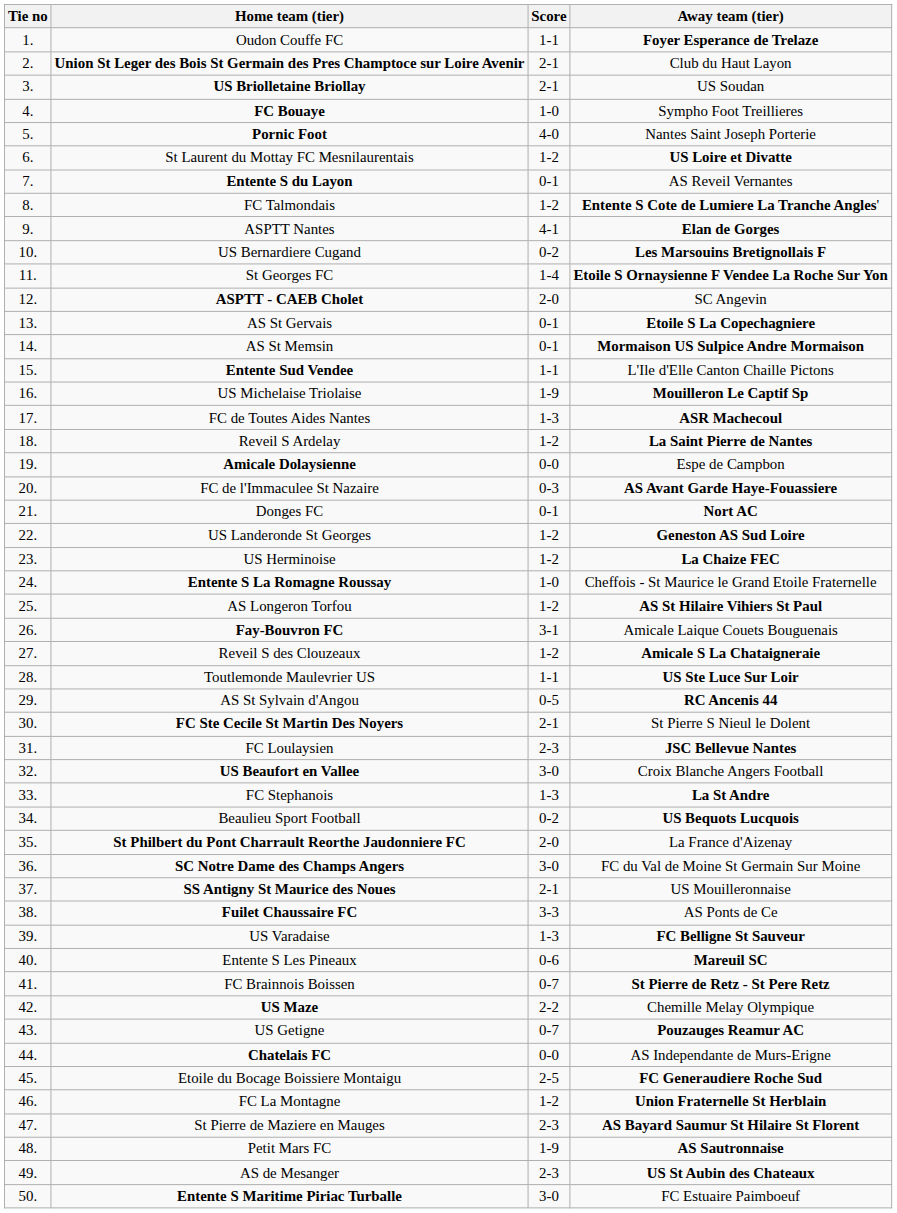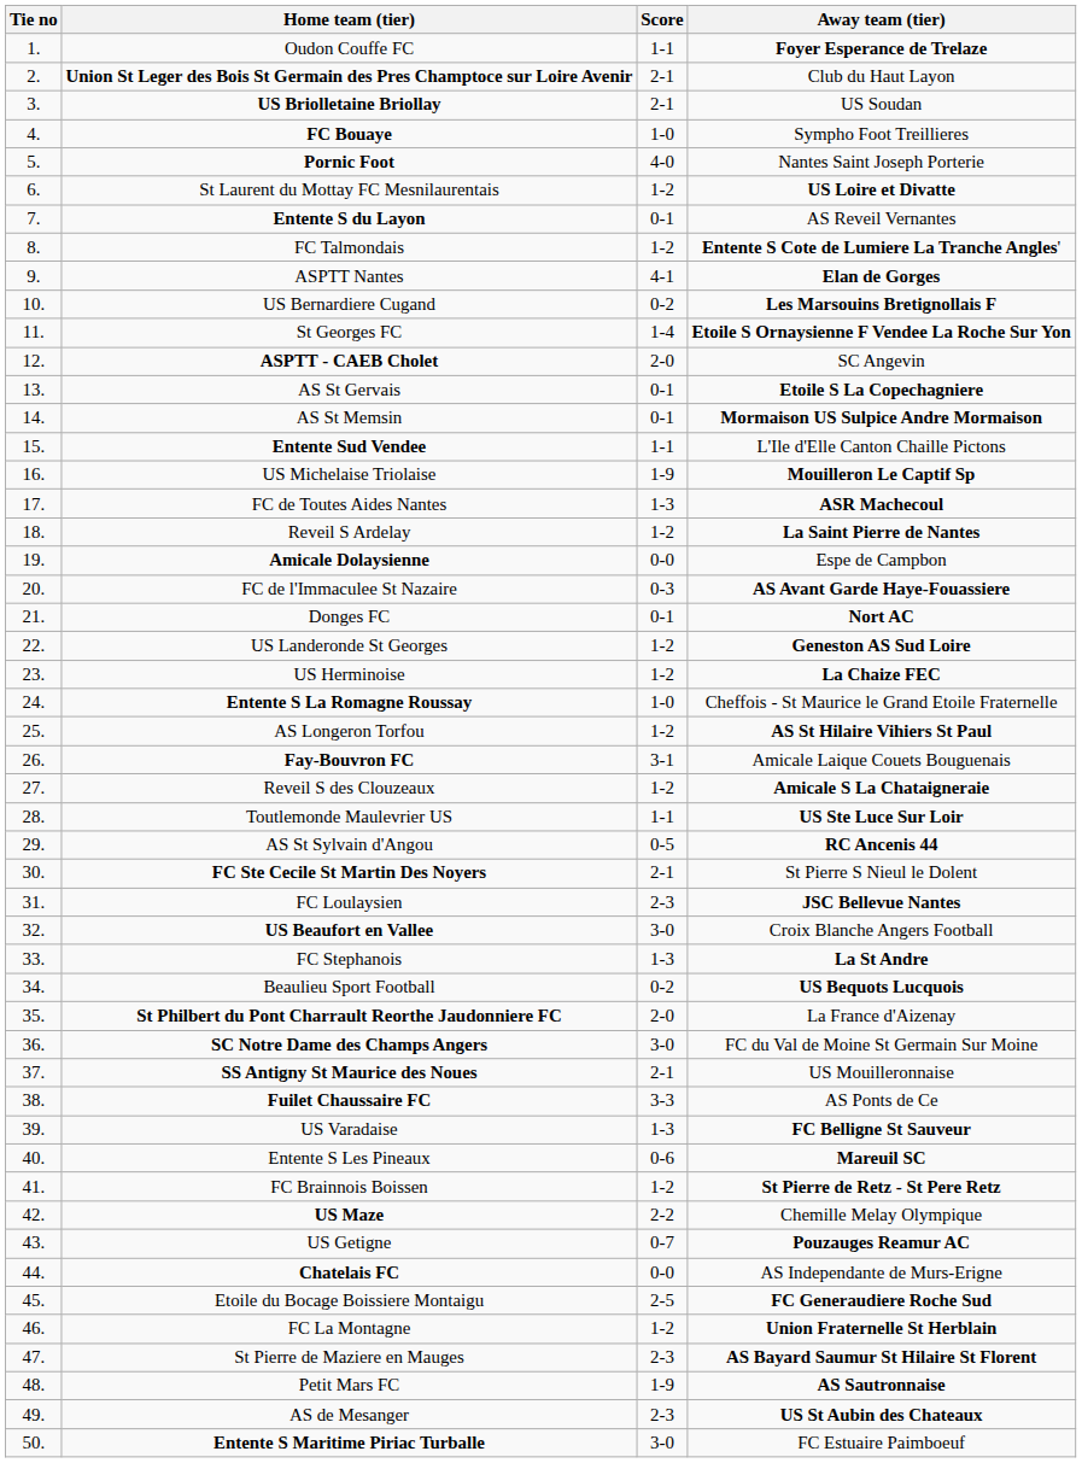 <table class="wikitable" style="text-align: center">
 <tr>
 <th>Tie no</th>
 <th>Home team (tier)</th>
 <th>Score</th>
 <th>Away team (tier)</th>
 </tr>
 <tr>
 <td>1.</td>
 <td>Oudon Couffe FC</td>
 <td>1-1 </td>
 <td><strong>Foyer Esperance de Trelaze</strong></td>
 </tr>
 <tr>
 <td>2.</td>
 <td><strong>Union St Leger des Bois St Germain des Pres Champtoce sur Loire Avenir</strong></td>
 <td>2-1</td>
 <td>Club du Haut Layon</td>
 </tr>
 <tr>
 <td>3.</td>
 <td><strong>US Briolletaine Briollay</strong></td>
 <td>2-1</td>
 <td>US Soudan</td>
 </tr>
 <tr>
 <td>4.</td>
 <td><strong>FC Bouaye</strong></td>
 <td>1-0</td>
 <td>Sympho Foot Treillieres</td>
 </tr>
 <tr>
 <td>5.</td>
 <td><strong>Pornic Foot</strong></td>
 <td>4-0</td>
 <td>Nantes Saint Joseph Porterie</td>
 </tr>
 <tr>
 <td>6.</td>
 <td>St Laurent du Mottay FC Mesnilaurentais</td>
 <td>1-2</td>
 <td><strong>US Loire et Divatte</strong></td>
 </tr>
 <tr>
 <td>7.</td>
 <td><strong>Entente S du Layon</strong></td>
 <td>0-1</td>
 <td>AS Reveil Vernantes</td>
 </tr>
 <tr>
 <td>8.</td>
 <td>FC Talmondais</td>
 <td>1-2 </td>
 <td><strong>Entente S Cote de Lumiere La Tranche Angles</strong>'</td>
 </tr>
 <tr>
 <td>9.</td>
 <td>ASPTT Nantes</td>
 <td>4-1</td>
 <td><strong>Elan de Gorges</strong></td>
 </tr>
 <tr>
 <td>10.</td>
 <td>US Bernardiere Cugand</td>
 <td>0-2</td>
 <td><strong>Les Marsouins Bretignollais F</strong></td>
 </tr>
 <tr>
 <td>11.</td>
 <td>St Georges FC</td>
 <td>1-4</td>
 <td><strong>Etoile S Ornaysienne F Vendee La Roche Sur Yon</strong></td>
 </tr>
 <tr>
 <td>12.</td>
 <td><strong>ASPTT - CAEB Cholet</strong></td>
 <td>2-0</td>
 <td>SC Angevin</td>
 </tr>
 <tr>
 <td>13.</td>
 <td>AS St Gervais</td>
 <td>0-1</td>
 <td><strong>Etoile S La Copechagniere</strong></td>
 </tr>
 <tr>
 <td>14.</td>
 <td>AS St Memsin</td>
 <td>0-1</td>
 <td><strong>Mormaison US Sulpice Andre Mormaison</strong></td>
 </tr>
 <tr>
 <td>15.</td>
 <td><strong>Entente Sud Vendee</strong></td>
 <td>1-1 </td>
 <td>L'Ile d'Elle Canton Chaille Pictons</td>
 </tr>
 <tr>
 <td>16.</td>
 <td>US Michelaise Triolaise</td>
 <td>1-9</td>
 <td><strong>Mouilleron Le Captif Sp</strong></td>
 </tr>
 <tr>
 <td>17.</td>
 <td>FC de Toutes Aides Nantes</td>
 <td>1-3</td>
 <td><strong>ASR Machecoul</strong></td>
 </tr>
 <tr>
 <td>18.</td>
 <td>Reveil S Ardelay</td>
 <td>1-2</td>
 <td><strong>La Saint Pierre de Nantes</strong></td>
 </tr>
 <tr>
 <td>19.</td>
 <td><strong>Amicale Dolaysienne</strong></td>
 <td>0-0 </td>
 <td>Espe de Campbon</td>
 </tr>
 <tr>
 <td>20.</td>
 <td>FC de l'Immaculee St Nazaire</td>
 <td>0-3</td>
 <td><strong>AS Avant Garde Haye-Fouassiere</strong></td>
 </tr>
 <tr>
 <td>21.</td>
 <td>Donges FC</td>
 <td>0-1</td>
 <td><strong>Nort AC</strong></td>
 </tr>
 <tr>
 <td>22.</td>
 <td>US Landeronde St Georges</td>
 <td>1-2</td>
 <td><strong>Geneston AS Sud Loire</strong></td>
 </tr>
 <tr>
 <td>23.</td>
 <td>US Herminoise</td>
 <td>1-2</td>
 <td><strong>La Chaize FEC</strong></td>
 </tr>
 <tr>
 <td>24.</td>
 <td><strong>Entente S La Romagne Roussay</strong></td>
 <td>1-0</td>
 <td>Cheffois - St Maurice le Grand Etoile Fraternelle</td>
 </tr>
 <tr>
 <td>25.</td>
 <td>AS Longeron Torfou</td>
 <td>1-2 </td>
 <td><strong>AS St Hilaire Vihiers St Paul</strong></td>
 </tr>
 <tr>
 <td>26.</td>
 <td><strong>Fay-Bouvron FC</strong></td>
 <td>3-1</td>
 <td>Amicale Laique Couets Bouguenais</td>
 </tr>
 <tr>
 <td>27.</td>
 <td>Reveil S des Clouzeaux</td>
 <td>1-2</td>
 <td><strong>Amicale S La Chataigneraie</strong></td>
 </tr>
 <tr>
 <td>28.</td>
 <td>Toutlemonde Maulevrier US</td>
 <td>1-1 </td>
 <td><strong>US Ste Luce Sur Loir</strong></td>
 </tr>
 <tr>
 <td>29.</td>
 <td>AS St Sylvain d'Angou</td>
 <td>0-5</td>
 <td><strong>RC Ancenis 44</strong></td>
 </tr>
 <tr>
 <td>30.</td>
 <td><strong>FC Ste Cecile St Martin Des Noyers</strong></td>
 <td>2-1 </td>
 <td>St Pierre S Nieul le Dolent</td>
 </tr>
 <tr>
 <td>31.</td>
 <td>FC Loulaysien</td>
 <td>2-3</td>
 <td><strong>JSC Bellevue Nantes</strong></td>
 </tr>
 <tr>
 <td>32.</td>
 <td><strong>US Beaufort en Vallee</strong></td>
 <td>3-0</td>
 <td>Croix Blanche Angers Football</td>
 </tr>
 <tr>
 <td>33.</td>
 <td>FC Stephanois</td>
 <td>1-3</td>
 <td><strong>La St Andre</strong></td>
 </tr>
 <tr>
 <td>34.</td>
 <td>Beaulieu Sport Football</td>
 <td>0-2</td>
 <td><strong>US Bequots Lucquois</strong></td>
 </tr>
 <tr>
 <td>35.</td>
 <td><strong>St Philbert du Pont Charrault Reorthe Jaudonniere FC</strong></td>
 <td>2-0</td>
 <td>La France d'Aizenay</td>
 </tr>
 <tr>
 <td>36.</td>
 <td><strong>SC Notre Dame des Champs Angers</strong></td>
 <td>3-0</td>
 <td>FC du Val de Moine St Germain Sur Moine</td>
 </tr>
 <tr>
 <td>37.</td>
 <td><strong>SS Antigny St Maurice des Noues</strong></td>
 <td>2-1</td>
 <td>US Mouilleronnaise</td>
 </tr>
 <tr>
 <td>38.</td>
 <td><strong>Fuilet Chaussaire FC</strong></td>
 <td>3-3 </td>
 <td>AS Ponts de Ce</td>
 </tr>
 <tr>
 <td>39.</td>
 <td>US Varadaise</td>
 <td>1-3</td>
 <td><strong>FC Belligne St Sauveur</strong></td>
 </tr>
 <tr>
 <td>40.</td>
 <td>Entente S Les Pineaux</td>
 <td>0-6</td>
 <td><strong>Mareuil SC</strong></td>
 </tr>
 <tr>
 <td>41.</td>
 <td>FC Brainnois Boissen</td>
-<td>0-7</td>
+<td>1-2</td>
 <td><strong>St Pierre de Retz - St Pere Retz</strong></td>
 </tr>
 <tr>
 <td>42.</td>
 <td><strong>US Maze</strong></td>
 <td>2-2 </td>
 <td>Chemille Melay Olympique</td>
 </tr>
 <tr>
 <td>43.</td>
 <td>US Getigne</td>
 <td>0-7</td>
 <td><strong>Pouzauges Reamur AC</strong></td>
 </tr>
 <tr>
 <td>44.</td>
 <td><strong>Chatelais FC</strong></td>
 <td>0-0 </td>
 <td>AS Independante de Murs-Erigne</td>
 </tr>
 <tr>
 <td>45.</td>
 <td>Etoile du Bocage Boissiere Montaigu</td>
 <td>2-5</td>
 <td><strong>FC Generaudiere Roche Sud</strong></td>
 </tr>
 <tr>
 <td>46.</td>
 <td>FC La Montagne</td>
 <td>1-2 </td>
 <td><strong>Union Fraternelle St Herblain</strong></td>
 </tr>
 <tr>
 <td>47.</td>
 <td>St Pierre de Maziere en Mauges</td>
 <td>2-3</td>
 <td><strong>AS Bayard Saumur St Hilaire St Florent</strong></td>
 </tr>
 <tr>
 <td>48.</td>
 <td>Petit Mars FC</td>
 <td>1-9</td>
 <td><strong>AS Sautronnaise</strong></td>
 </tr>
 <tr>
 <td>49.</td>
 <td>AS de Mesanger</td>
 <td>2-3 </td>
 <td><strong>US St Aubin des Chateaux</strong></td>
 </tr>
 <tr>
 <td>50.</td>
 <td><strong>Entente S Maritime Piriac Turballe</strong></td>
 <td>3-0</td>
 <td>FC Estuaire Paimboeuf</td>
 </tr>
 </table>
